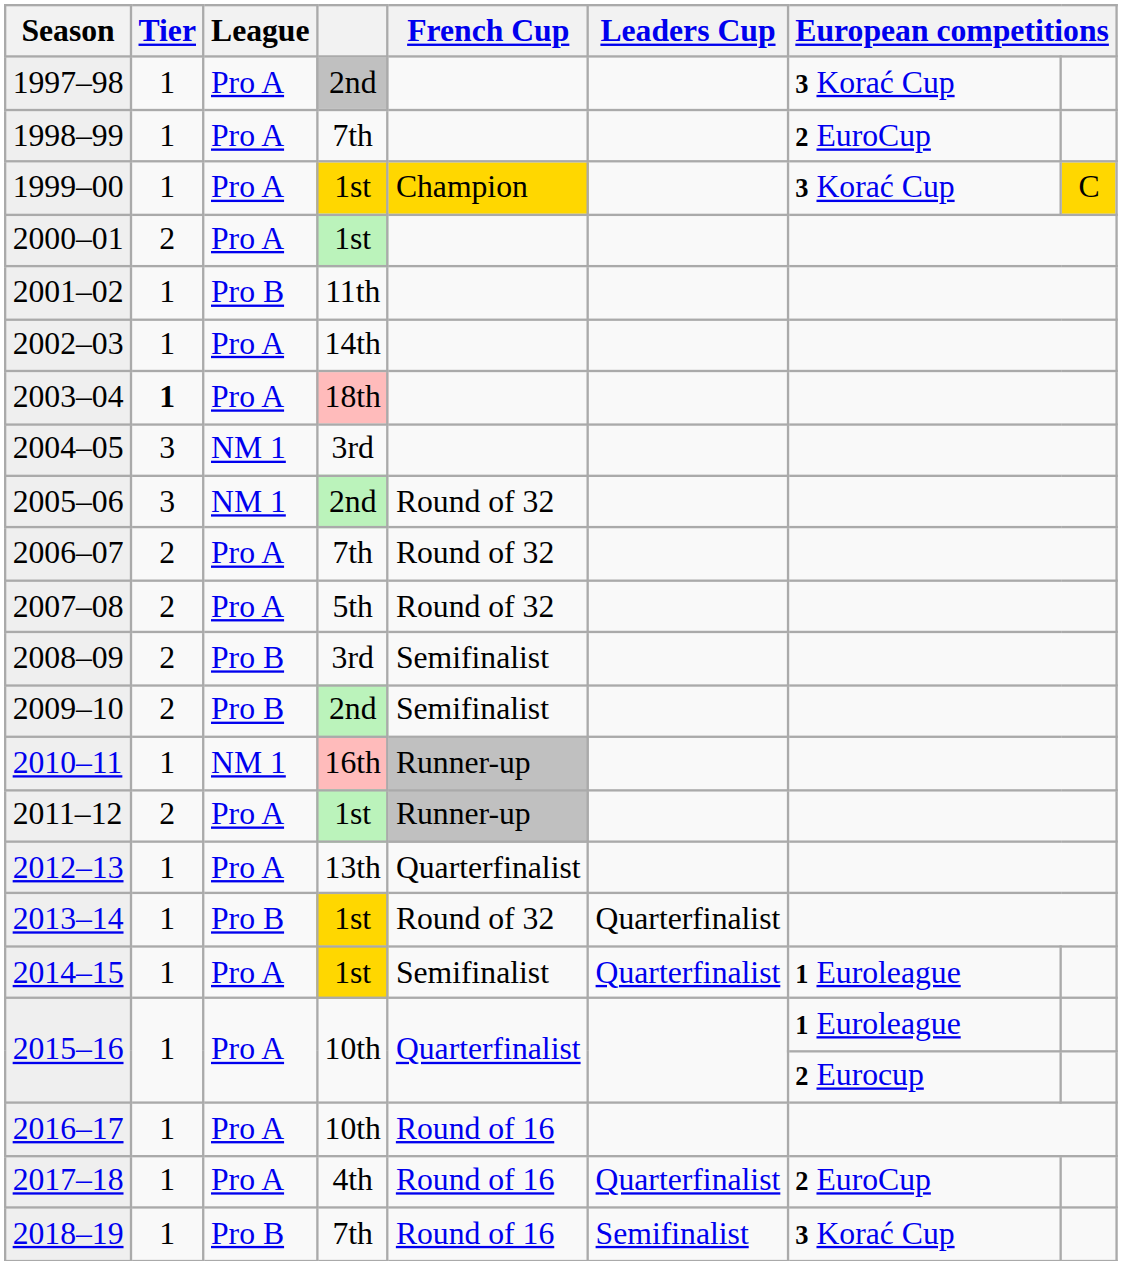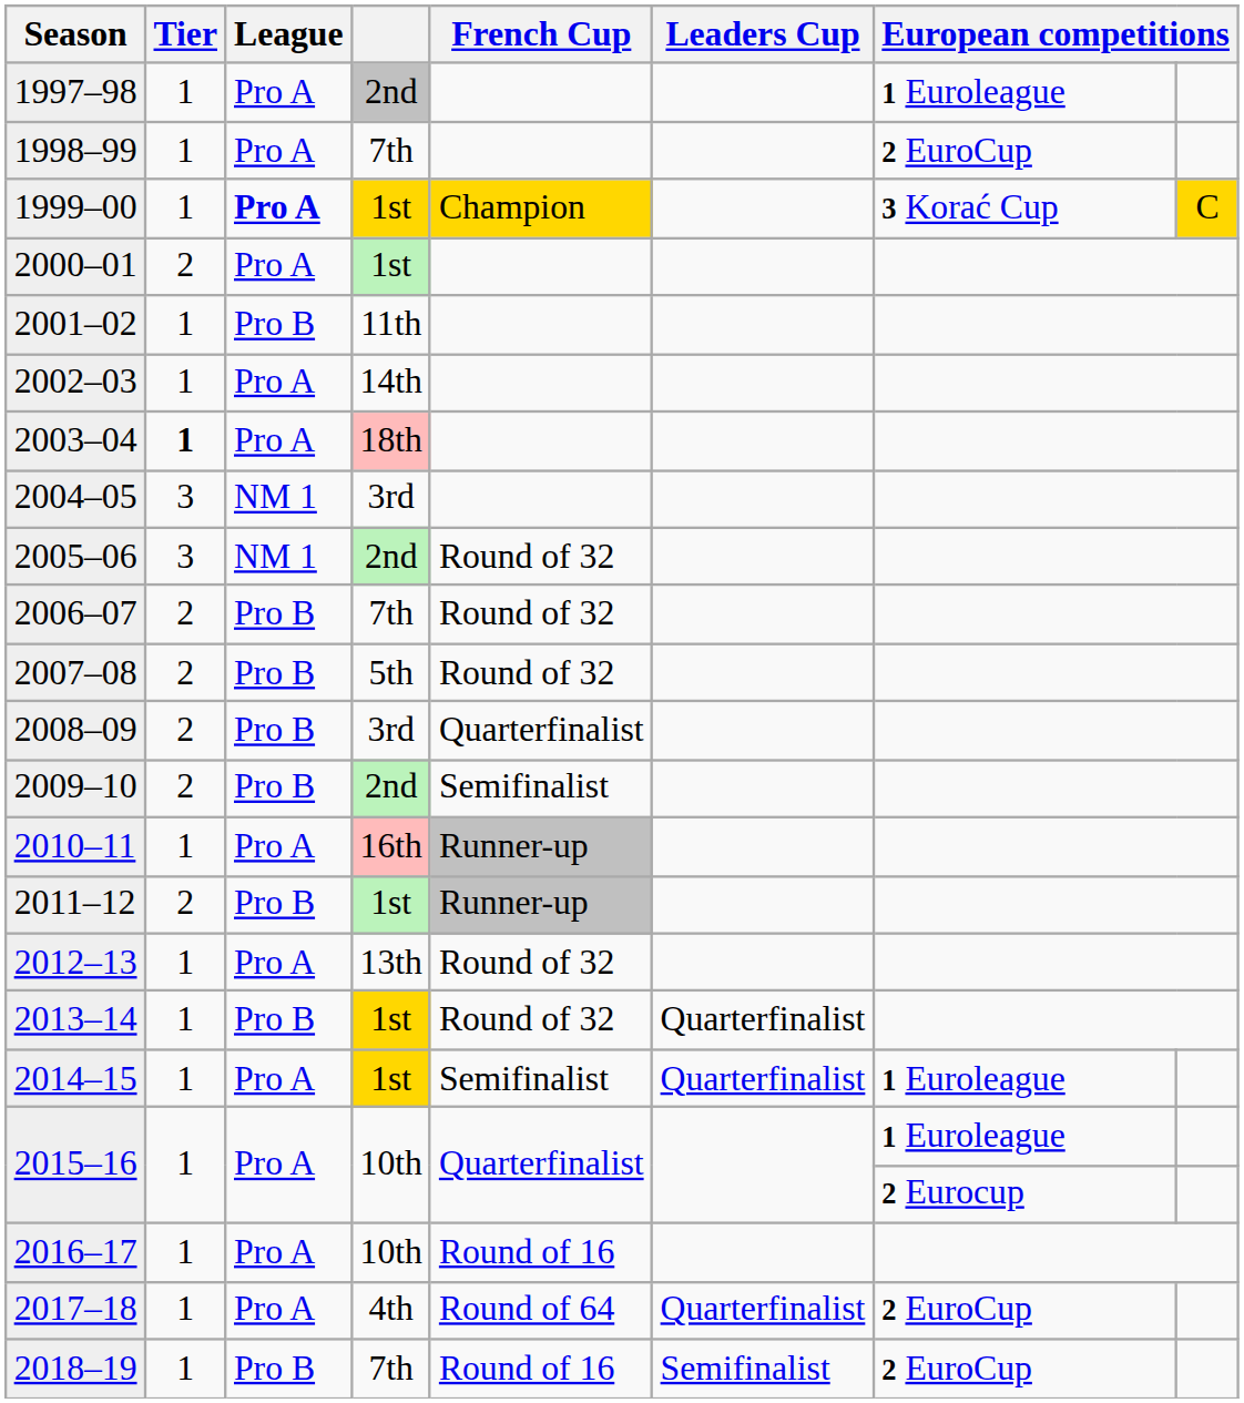 <table class="wikitable" style="font-size:85%">
 <tr bgcolor=>
 <th>Season</th>
 <th><a href='#'>Tier</a></th>
 <th>League</th>
 <th></th>
 <th><a href='#'>French Cup</a></th>
 <th><a href='#'>Leaders Cup</a></th>
 <th colspan=2><a href='#'>European competitions</a></th>
 </tr>
 <tr>
 <td style="background:#efefef;">1997–98</td>
 <td style="text-align:center;">1</td>
 <td><a href='#'>Pro A</a></td>
 <td style="text-align:center;" bgcolor=silver>2nd</td>
 <td></td>
 <td></td>
-<td><small><strong>3</strong></small> <a href='#'>Korać Cup</a></td>
+<td><small><strong>1</strong></small> <a href='#'>Euroleague</a></td>
 <td align=center></td>
 </tr>
 <tr>
 <td style="background:#efefef;">1998–99</td>
 <td style="text-align:center;">1</td>
 <td><a href='#'>Pro A</a></td>
 <td style="text-align:center;">7th</td>
 <td></td>
 <td></td>
 <td><small><strong>2</strong></small> <a href='#'>EuroCup</a></td>
 <td align=center></td>
 </tr>
 <tr>
 <td style="background:#efefef;">1999–00</td>
 <td style="text-align:center;">1</td>
-<td><a href='#'>Pro A</a></td>
+<td><strong><a href='#'>Pro A</a></strong></td>
 <td style="background:gold; text-align:center;">1st</td>
 <td style="background:gold;">Champion</td>
 <td></td>
 <td><small><strong>3</strong></small> <a href='#'>Korać Cup</a></td>
 <td style="text-align:center; background:gold;">C</td>
 </tr>
 <tr>
 <td style="background:#efefef;">2000–01</td>
 <td style="text-align:center;">2</td>
 <td><a href='#'>Pro A</a></td>
 <td style="background:#BBF3BB; text-align:center;">1st</td>
 <td></td>
 <td></td>
 <td colspan=2></td>
 </tr>
 <tr>
 <td style="background:#efefef;">2001–02</td>
 <td style="text-align:center;">1</td>
 <td><a href='#'>Pro B</a></td>
 <td style="text-align:center;">11th</td>
 <td></td>
 <td></td>
 <td colspan=2></td>
 </tr>
 <tr>
 <td style="background:#efefef;">2002–03</td>
 <td style="text-align:center;">1</td>
 <td><a href='#'>Pro A</a></td>
 <td style="text-align:center;">14th</td>
 <td></td>
 <td></td>
 <td colspan=2></td>
 </tr>
 <tr>
 <td style="background:#efefef;">2003–04</td>
 <td style="text-align:center;"><strong>1</strong></td>
 <td><a href='#'>Pro A</a></td>
 <td style="background:#ffbbbb; text-align:center;">18th</td>
 <td></td>
 <td></td>
 <td colspan=2></td>
 </tr>
 <tr>
 <td style="background:#efefef;">2004–05</td>
 <td style="text-align:center;">3</td>
 <td><a href='#'>NM 1</a></td>
 <td style="text-align:center;">3rd</td>
 <td></td>
 <td></td>
 <td colspan=2></td>
 </tr>
 <tr>
 <td style="background:#efefef;">2005–06</td>
 <td style="text-align:center;">3</td>
 <td><a href='#'>NM 1</a></td>
 <td style="background:#BBF3BB; text-align:center;">2nd</td>
 <td>Round of 32</td>
 <td></td>
 <td colspan=2></td>
 </tr>
 <tr>
 <td style="background:#efefef;">2006–07</td>
 <td style="text-align:center;">2</td>
-<td><a href='#'>Pro A</a></td>
+<td><a href='#'>Pro B</a></td>
 <td style="text-align:center;">7th</td>
 <td>Round of 32</td>
 <td></td>
 <td colspan=2></td>
 </tr>
 <tr>
 <td style="background:#efefef;">2007–08</td>
 <td style="text-align:center;">2</td>
-<td><a href='#'>Pro A</a></td>
+<td><a href='#'>Pro B</a></td>
 <td style="text-align:center;">5th</td>
 <td>Round of 32</td>
 <td></td>
 <td colspan=2></td>
 </tr>
 <tr>
 <td style="background:#efefef;">2008–09</td>
 <td style="text-align:center;">2</td>
 <td><a href='#'>Pro B</a></td>
 <td style="text-align:center;">3rd</td>
-<td>Semifinalist</td>
+<td>Quarterfinalist</td>
 <td></td>
 <td colspan=2></td>
 </tr>
 <tr>
 <td style="background:#efefef;">2009–10</td>
 <td style="text-align:center;">2</td>
 <td><a href='#'>Pro B</a></td>
 <td style="background:#BBF3BB; text-align:center;">2nd</td>
 <td>Semifinalist</td>
 <td></td>
 <td colspan=2></td>
 </tr>
 <tr>
 <td style="background:#efefef;"><a href='#'>2010–11</a></td>
 <td style="text-align:center;">1</td>
-<td><a href='#'>NM 1</a></td>
+<td><a href='#'>Pro A</a></td>
 <td style="text-align:center;" bgcolor=#FFBBBB>16th</td>
 <td style="background:silver">Runner-up</td>
 <td></td>
 <td colspan=2></td>
 </tr>
 <tr>
 <td style="background:#efefef;">2011–12</td>
 <td style="text-align:center;">2</td>
-<td><a href='#'>Pro A</a></td>
+<td><a href='#'>Pro B</a></td>
 <td style="background:#BBF3BB; text-align:center;">1st</td>
 <td style="background:silver">Runner-up</td>
 <td></td>
 <td colspan=2></td>
 </tr>
 <tr>
 <td style="background:#efefef;"><a href='#'>2012–13</a></td>
 <td style="text-align:center;">1</td>
 <td><a href='#'>Pro A</a></td>
 <td style="text-align:center;">13th</td>
-<td>Quarterfinalist</td>
+<td>Round of 32</td>
 <td></td>
 <td colspan=2></td>
 </tr>
 <tr>
 <td style="background:#efefef;"><a href='#'>2013–14</a></td>
 <td style="text-align:center;">1</td>
 <td><a href='#'>Pro B</a></td>
 <td style="background:gold; text-align:center;">1st</td>
 <td>Round of 32</td>
 <td>Quarterfinalist</td>
 <td colspan=2></td>
 </tr>
 <tr>
 <td style="background:#efefef;"><a href='#'>2014–15</a></td>
 <td style="text-align:center;">1</td>
 <td><a href='#'>Pro A</a></td>
 <td style="text-align:center;" bgcolor=gold>1st</td>
 <td>Semifinalist</td>
 <td><a href='#'>Quarterfinalist</a></td>
 <td><small><strong>1</strong></small> <a href='#'>Euroleague</a></td>
 <td align=center></td>
 </tr>
 <tr>
 <td rowspan=2 style="background:#efefef;"><a href='#'>2015–16</a></td>
 <td rowspan=2 style="text-align:center;">1</td>
 <td rowspan=2><a href='#'>Pro A</a></td>
 <td rowspan=2 style="text-align:center;">10th</td>
 <td rowspan=2><a href='#'>Quarterfinalist</a></td>
 <td rowspan=2></td>
 <td><small><strong>1</strong></small> <a href='#'>Euroleague</a></td>
 <td align=center></td>
 </tr>
 <tr>
 <td><small><strong>2</strong></small> <a href='#'>Eurocup</a></td>
 <td align=center></td>
 </tr>
 <tr>
 <td style="background:#efefef;"><a href='#'>2016–17</a></td>
 <td style="text-align:center;">1</td>
 <td><a href='#'>Pro A</a></td>
 <td style="text-align:center;">10th</td>
 <td><a href='#'>Round of 16</a></td>
 <td></td>
 <td colspan=2></td>
 </tr>
 <tr>
 <td style="background:#efefef;"><a href='#'>2017–18</a></td>
 <td style="text-align:center;">1</td>
 <td><a href='#'>Pro A</a></td>
 <td style="text-align:center;">4th</td>
-<td><a href='#'>Round of 16</a></td>
+<td><a href='#'>Round of 64</a></td>
 <td><a href='#'>Quarterfinalist</a></td>
 <td><small><strong>2</strong></small> <a href='#'>EuroCup</a></td>
 <td align=center></td>
 </tr>
 <tr>
 <td style="background:#efefef;"><a href='#'>2018–19</a></td>
 <td style="text-align:center;">1</td>
 <td><a href='#'>Pro B</a></td>
 <td style="text-align:center;">7th</td>
 <td><a href='#'>Round of 16</a></td>
 <td><a href='#'>Semifinalist</a></td>
-<td><small><strong>3</strong></small> <a href='#'>Korać Cup</a></td>
+<td><small><strong>2</strong></small> <a href='#'>EuroCup</a></td>
 <td align=center></td>
 </tr>
 </table>
